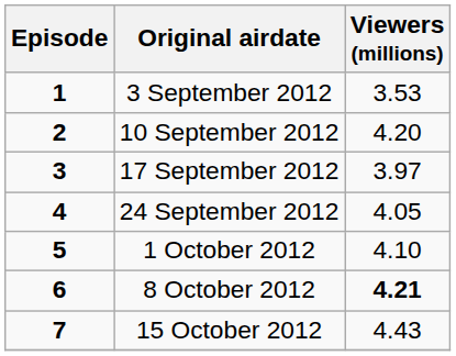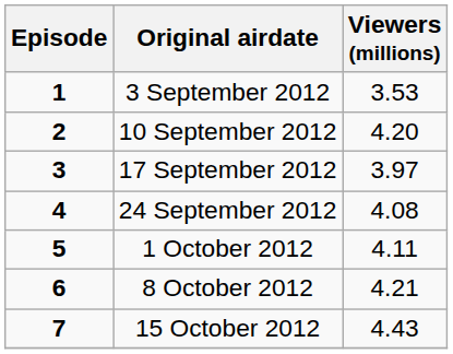 <table class="wikitable" style="text-align:center;">
 <tr>
 <th>Episode</th>
 <th>Original airdate</th>
 <th>Viewers<br><small>(millions)</small></th>
 </tr>
 <tr>
 <td><strong>1</strong></td>
 <td>3 September 2012</td>
 <td>3.53</td>
 </tr>
 <tr>
 <td><strong>2</strong></td>
 <td>10 September 2012</td>
 <td>4.20</td>
 </tr>
 <tr>
 <td><strong>3</strong></td>
 <td>17 September 2012</td>
 <td>3.97</td>
 </tr>
 <tr>
 <td><strong>4</strong></td>
 <td>24 September 2012</td>
-<td>4.05</td>
+<td>4.08</td>
 </tr>
 <tr>
 <td><strong>5</strong></td>
 <td>1 October 2012</td>
-<td>4.10</td>
+<td>4.11</td>
 </tr>
 <tr>
 <td><strong>6</strong></td>
 <td>8 October 2012</td>
-<td><strong>4.21</strong></td>
+<td>4.21</td>
 </tr>
 <tr>
 <td><strong>7</strong></td>
 <td>15 October 2012</td>
 <td>4.43</td>
 </tr>
 <tr>
 </tr>
 </table>
